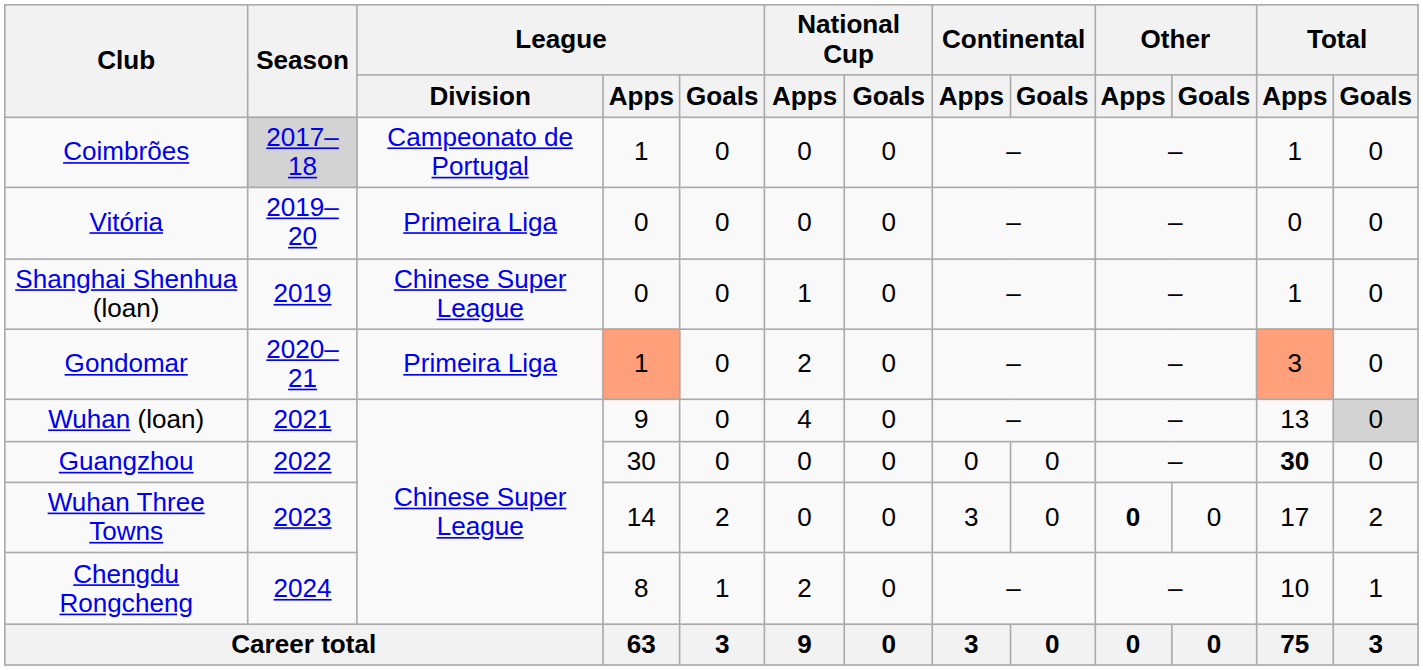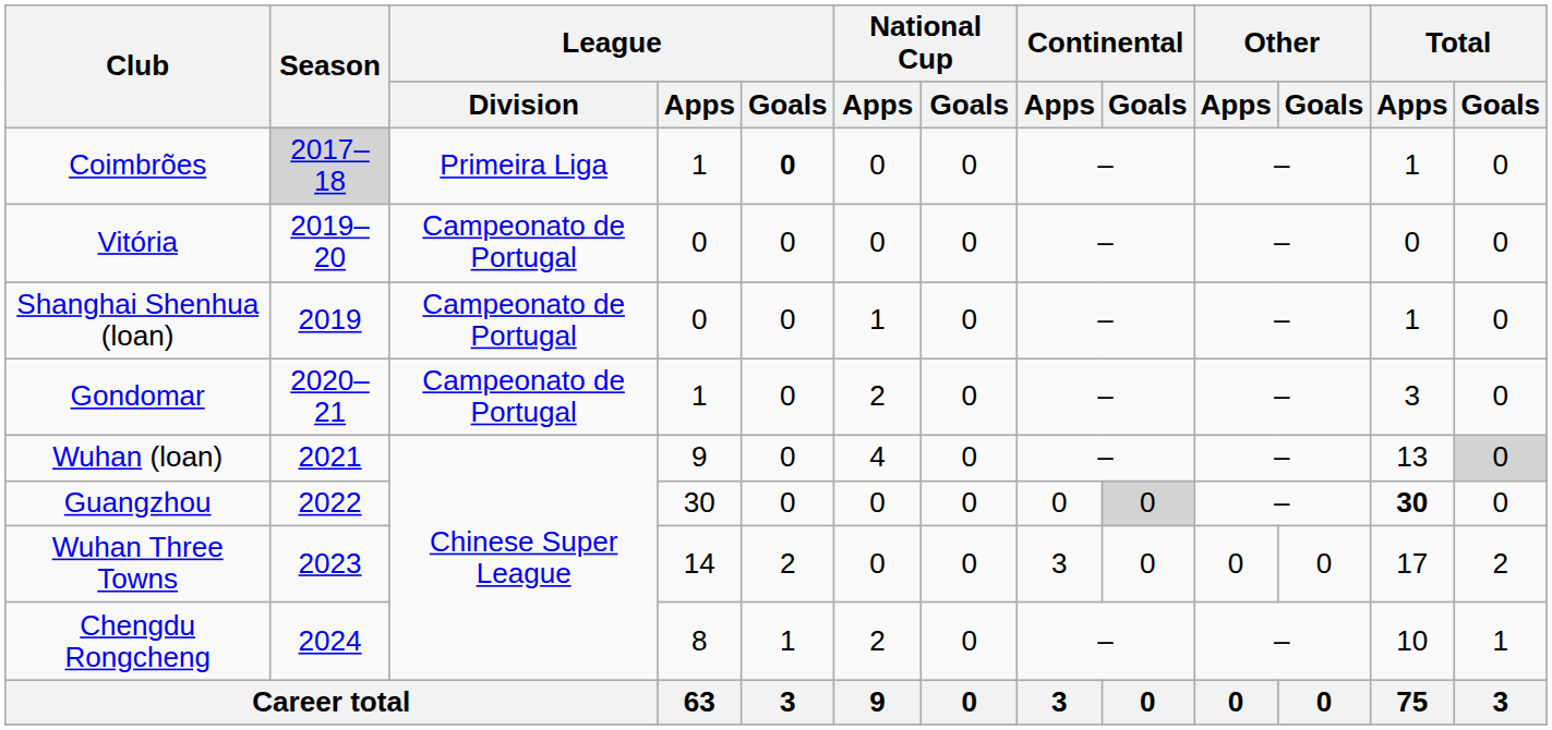 <table class="wikitable" style="text-align: center">
 <tr>
 <th rowspan="2">Club</th>
 <th rowspan="2">Season</th>
 <th colspan="3">League</th>
 <th colspan="2">National Cup</th>
 <th colspan="2">Continental</th>
 <th colspan="2">Other</th>
 <th colspan="2">Total</th>
 </tr>
 <tr>
 <th>Division</th>
 <th>Apps</th>
 <th>Goals</th>
 <th>Apps</th>
 <th>Goals</th>
 <th>Apps</th>
 <th>Goals</th>
 <th>Apps</th>
 <th>Goals</th>
 <th>Apps</th>
 <th>Goals</th>
 </tr>
 <tr>
 <td><a href='#'>Coimbrões</a></td>
 <td style="background: lightgrey;"><a href='#'>2017–18</a></td>
-<td><a href='#'>Campeonato de Portugal</a></td>
+<td><a href='#'>Primeira Liga</a></td>
 <td>1</td>
-<td>0</td>
+<td><strong>0</strong></td>
 <td>0</td>
 <td>0</td>
 <td colspan="2">–</td>
 <td colspan="2">–</td>
 <td>1</td>
 <td>0</td>
 </tr>
 <tr>
 <td><a href='#'>Vitória</a></td>
 <td><a href='#'>2019–20</a></td>
-<td><a href='#'>Primeira Liga</a></td>
+<td><a href='#'>Campeonato de Portugal</a></td>
 <td>0</td>
 <td>0</td>
 <td>0</td>
 <td>0</td>
 <td colspan="2">–</td>
 <td colspan="2">–</td>
 <td>0</td>
 <td>0</td>
 </tr>
 <tr>
 <td><a href='#'>Shanghai Shenhua</a> (loan)</td>
 <td><a href='#'>2019</a></td>
-<td><a href='#'>Chinese Super League</a></td>
+<td><a href='#'>Campeonato de Portugal</a></td>
 <td>0</td>
 <td>0</td>
 <td>1</td>
 <td>0</td>
 <td colspan="2">–</td>
 <td colspan="2">–</td>
 <td>1</td>
 <td>0</td>
 </tr>
 <tr>
 <td><a href='#'>Gondomar</a></td>
 <td><a href='#'>2020–21</a></td>
-<td><a href='#'>Primeira Liga</a></td>
-<td style="background: lightsalmon;">1</td>
+<td><a href='#'>Campeonato de Portugal</a></td>
+<td>1</td>
 <td>0</td>
 <td>2</td>
 <td>0</td>
 <td colspan="2">–</td>
 <td colspan="2">–</td>
-<td style="background: lightsalmon;">3</td>
+<td>3</td>
 <td>0</td>
 </tr>
 <tr>
 <td><a href='#'>Wuhan</a> (loan)</td>
 <td><a href='#'>2021</a></td>
 <td rowspan="4"><a href='#'>Chinese Super League</a></td>
 <td>9</td>
 <td>0</td>
 <td>4</td>
 <td>0</td>
 <td colspan="2">–</td>
 <td colspan="2">–</td>
 <td>13</td>
 <td style="background: lightgrey;">0</td>
 </tr>
 <tr>
 <td><a href='#'>Guangzhou</a></td>
 <td><a href='#'>2022</a></td>
 <td>30</td>
 <td>0</td>
 <td>0</td>
 <td>0</td>
 <td>0</td>
-<td>0</td>
+<td style="background: lightgrey;">0</td>
 <td colspan="2">–</td>
 <td><strong>30</strong></td>
 <td>0</td>
 </tr>
 <tr>
 <td><a href='#'>Wuhan Three Towns</a></td>
 <td><a href='#'>2023</a></td>
 <td>14</td>
 <td>2</td>
 <td>0</td>
 <td>0</td>
 <td>3</td>
 <td>0</td>
-<td><strong>0</strong></td>
+<td>0</td>
 <td>0</td>
 <td>17</td>
 <td>2</td>
 </tr>
 <tr>
 <td><a href='#'>Chengdu Rongcheng</a></td>
 <td><a href='#'>2024</a></td>
 <td>8</td>
 <td>1</td>
 <td>2</td>
 <td>0</td>
 <td colspan="2">–</td>
 <td colspan="2">–</td>
 <td>10</td>
 <td>1</td>
 </tr>
 <tr>
 <th colspan=3>Career total</th>
 <th>63</th>
 <th>3</th>
 <th>9</th>
 <th>0</th>
 <th>3</th>
 <th>0</th>
 <th>0</th>
 <th>0</th>
 <th>75</th>
 <th>3</th>
 </tr>
 </table>
